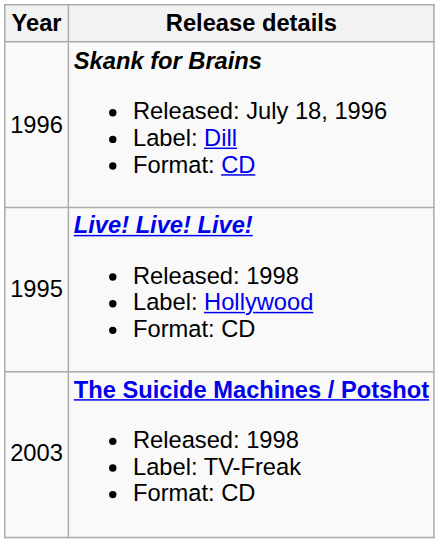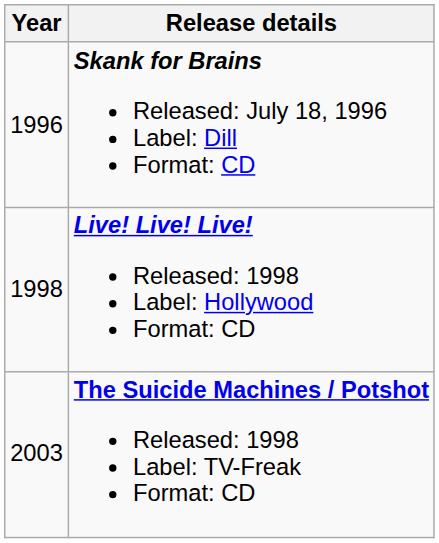 <table class ="wikitable">
 <tr>
 <th>Year</th>
 <th>Release details</th>
 </tr>
 <tr>
 <td>1996</td>
 <td><strong><em>Skank for Brains</em></strong><br><ul><li>Released: July 18, 1996</li><li>Label: <a href='#'>Dill</a></li><li>Format: <a href='#'>CD</a></li></ul></td>
 </tr>
 <tr>
-<td>1995</td>
+<td>1998</td>
 <td><strong><em><a href='#'>Live! Live! Live!</a></em></strong><br><ul><li>Released: 1998</li><li>Label: <a href='#'>Hollywood</a></li><li>Format: CD</li></ul></td>
 </tr>
 <tr>
 <td>2003</td>
 <td><strong><a href='#'>The Suicide Machines / Potshot</a></strong><br><ul><li>Released: 1998</li><li>Label: TV-Freak</li><li>Format: CD</li></ul></td>
 </tr>
 </table>
